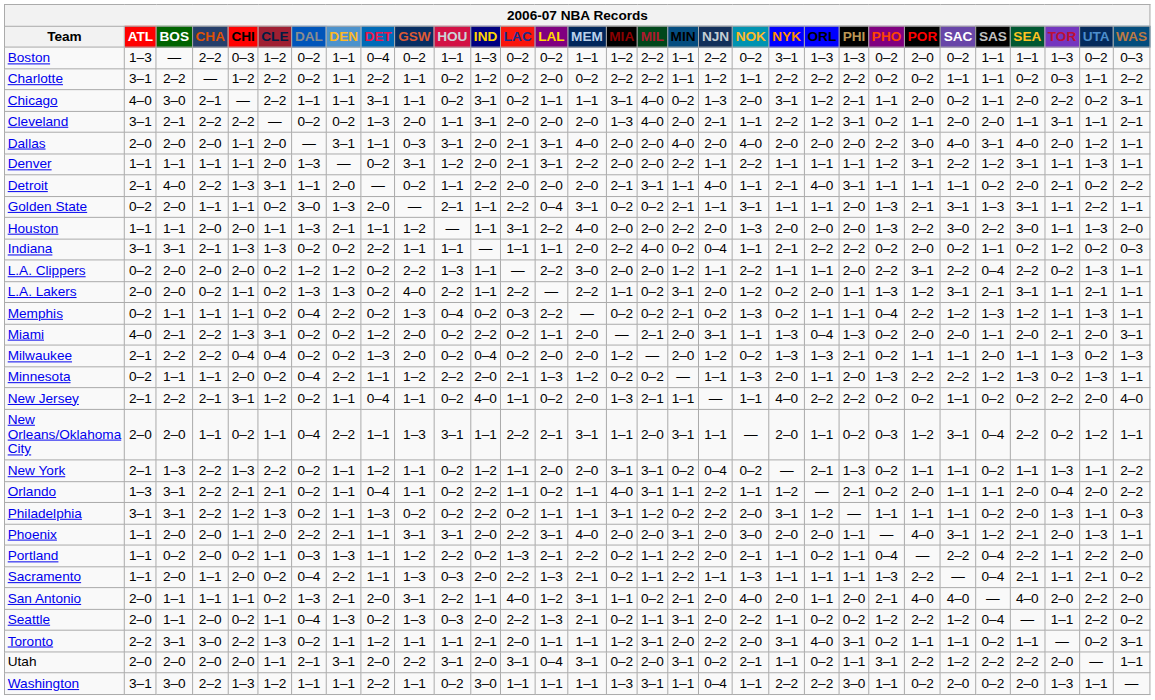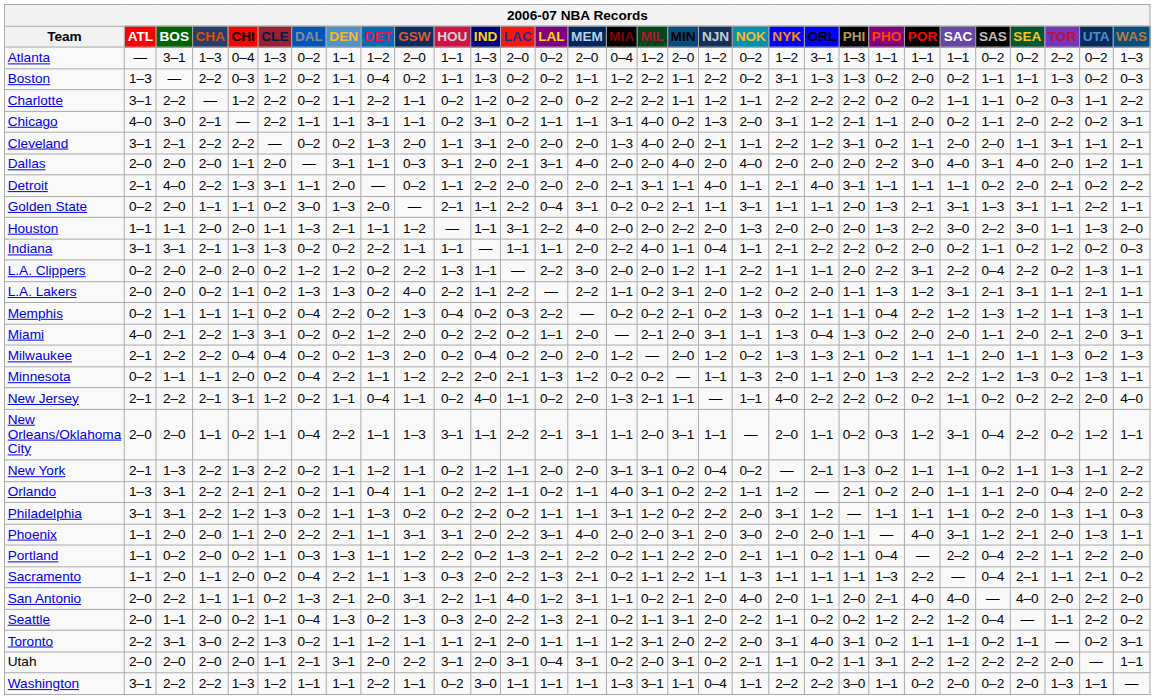 <table class="wikitable" style="font-size:86%; text-align:center;">
 <tr>
 <th colspan=31>2006-07 NBA Records</th>
 </tr>
 <tr>
 <th width=100>Team</th>
 <th style="background:#FF0000;color:#FFFFFF;width=35">ATL</th>
 <th style="background:#006400;color:#FFFFFF;width=35">BOS</th>
 <th style="background:#253E6A;color:#DF5106;width=35">CHA</th>
 <th style="background:#FF0000;color:#000000;width=35">CHI</th>
 <th style="background:#9F1F32;color:#001D43;width=35">CLE</th>
 <th style="background:#0055BA;color:#898D8F;width=35">DAL</th>
 <th style="background:#4C92CC;color:#FDB827;width=35">DEN</th>
 <th style="background:#006BB7;color:#ED164B;width=35">DET</th>
 <th style="background:#072E63;color:#DC5A34;width=35">GSW</th>
 <th style="background:#D31145;color:#CBD4D8;width=35">HOU</th>
 <th style="background:#000080;color:#FFD700;width=35">IND</th>
 <th style="background:#F9160D;color:#1A2E8B;width=35">LAC</th>
 <th style="background:#800080;color:#FFD700;width=35">LAL</th>
 <th style="background:#00265B;color:#BAD1EB;width=35">MEM</th>
 <th style="background:#000000;color:#8B0000;width=35">MIA</th>
 <th style="background:#00471B;color:#AC1A2F;width=35">MIL</th>
 <th style="background:#044D80;color:#000000;width=35">MIN</th>
 <th style="background:#12305B;color:#C4CED4;width=35">NJN</th>
 <th style="background:#0093B1;color:#FDB827;width=35">NOK</th>
 <th style="background:#0000FF;color:#FF8C00;width=35">NYK</th>
 <th style="background:#0000FF;color:#000000;width=35">ORL</th>
 <th style="background:#000000;color:#BB9754;width=35">PHI</th>
 <th style="background:#800080;color:#FF4500;width=35">PHO</th>
 <th style="background:#000000;color:#FF0000;width=35">POR</th>
 <th style="background:#6846A8;color:#FFFFFF;width=35">SAC</th>
 <th style="background:#000000;color:#C0C0C0;width=35">SAS</th>
 <th style="background:#005831;color:#FFC322;width=35">SEA</th>
 <th style="background:#7436BF;color:#BE0F34;width=35">TOR</th>
 <th style="background:#042A5C;color:#4C8ECC;width=35">UTA</th>
 <th style="background:#044D7D;color:#BC7A44;width=35">WAS</th>
+</tr>
+<tr>
+<td style="text-align:left;"><a href='#'>Atlanta</a></td>
+<td>—</td>
+<td>3–1</td>
+<td>1–3</td>
+<td>0–4</td>
+<td>1–3</td>
+<td>0–2</td>
+<td>1–1</td>
+<td>1–2</td>
+<td>2–0</td>
+<td>1–1</td>
+<td>1–3</td>
+<td>2–0</td>
+<td>0–2</td>
+<td>2–0</td>
+<td>0–4</td>
+<td>1–2</td>
+<td>2–0</td>
+<td>1–2</td>
+<td>0–2</td>
+<td>1–2</td>
+<td>3–1</td>
+<td>1–3</td>
+<td>1–1</td>
+<td>1–1</td>
+<td>1–1</td>
+<td>0–2</td>
+<td>0–2</td>
+<td>2–2</td>
+<td>0–2</td>
+<td>1–3</td>
 </tr>
 <tr>
 <td style="text-align:left;"><a href='#'>Boston</a></td>
 <td>1–3</td>
 <td>—</td>
 <td>2–2</td>
 <td>0–3</td>
 <td>1–2</td>
 <td>0–2</td>
 <td>1–1</td>
 <td>0–4</td>
 <td>0–2</td>
 <td>1–1</td>
 <td>1–3</td>
 <td>0–2</td>
 <td>0–2</td>
 <td>1–1</td>
 <td>1–2</td>
 <td>2–2</td>
 <td>1–1</td>
 <td>2–2</td>
 <td>0–2</td>
 <td>3–1</td>
 <td>1–3</td>
 <td>1–3</td>
 <td>0–2</td>
 <td>2–0</td>
 <td>0–2</td>
 <td>1–1</td>
 <td>1–1</td>
 <td>1–3</td>
 <td>0–2</td>
 <td>0–3</td>
 </tr>
 <tr>
 <td style="text-align:left;"><a href='#'>Charlotte</a></td>
 <td>3–1</td>
 <td>2–2</td>
 <td>—</td>
 <td>1–2</td>
 <td>2–2</td>
 <td>0–2</td>
 <td>1–1</td>
 <td>2–2</td>
 <td>1–1</td>
 <td>0–2</td>
 <td>1–2</td>
 <td>0–2</td>
 <td>2–0</td>
 <td>0–2</td>
 <td>2–2</td>
 <td>2–2</td>
 <td>1–1</td>
 <td>1–2</td>
 <td>1–1</td>
 <td>2–2</td>
 <td>2–2</td>
 <td>2–2</td>
 <td>0–2</td>
 <td>0–2</td>
 <td>1–1</td>
 <td>1–1</td>
 <td>0–2</td>
 <td>0–3</td>
 <td>1–1</td>
 <td>2–2</td>
 </tr>
 <tr>
 <td style="text-align:left;"><a href='#'>Chicago</a></td>
 <td>4–0</td>
 <td>3–0</td>
 <td>2–1</td>
 <td>—</td>
 <td>2–2</td>
 <td>1–1</td>
 <td>1–1</td>
 <td>3–1</td>
 <td>1–1</td>
 <td>0–2</td>
 <td>3–1</td>
 <td>0–2</td>
 <td>1–1</td>
 <td>1–1</td>
 <td>3–1</td>
 <td>4–0</td>
 <td>0–2</td>
 <td>1–3</td>
 <td>2–0</td>
 <td>3–1</td>
 <td>1–2</td>
 <td>2–1</td>
 <td>1–1</td>
 <td>2–0</td>
 <td>0–2</td>
 <td>1–1</td>
 <td>2–0</td>
 <td>2–2</td>
 <td>0–2</td>
 <td>3–1</td>
 </tr>
 <tr>
 <td style="text-align:left;"><a href='#'>Cleveland</a></td>
 <td>3–1</td>
 <td>2–1</td>
 <td>2–2</td>
 <td>2–2</td>
 <td>—</td>
 <td>0–2</td>
 <td>0–2</td>
 <td>1–3</td>
 <td>2–0</td>
 <td>1–1</td>
 <td>3–1</td>
 <td>2–0</td>
 <td>2–0</td>
 <td>2–0</td>
 <td>1–3</td>
 <td>4–0</td>
 <td>2–0</td>
 <td>2–1</td>
 <td>1–1</td>
 <td>2–2</td>
 <td>1–2</td>
 <td>3–1</td>
 <td>0–2</td>
 <td>1–1</td>
 <td>2–0</td>
 <td>2–0</td>
 <td>1–1</td>
 <td>3–1</td>
 <td>1–1</td>
 <td>2–1</td>
 </tr>
 <tr>
 <td style="text-align:left;"><a href='#'>Dallas</a></td>
 <td>2–0</td>
 <td>2–0</td>
 <td>2–0</td>
 <td>1–1</td>
 <td>2–0</td>
 <td>—</td>
 <td>3–1</td>
 <td>1–1</td>
 <td>0–3</td>
 <td>3–1</td>
 <td>2–0</td>
 <td>2–1</td>
 <td>3–1</td>
 <td>4–0</td>
 <td>2–0</td>
 <td>2–0</td>
 <td>4–0</td>
 <td>2–0</td>
 <td>4–0</td>
 <td>2–0</td>
 <td>2–0</td>
 <td>2–0</td>
 <td>2–2</td>
 <td>3–0</td>
 <td>4–0</td>
 <td>3–1</td>
 <td>4–0</td>
 <td>2–0</td>
 <td>1–2</td>
 <td>1–1</td>
 </tr>
 <tr>
-<td style="text-align:left;"><a href='#'>Denver</a></td>
-<td>1–1</td>
-<td>1–1</td>
-<td>1–1</td>
-<td>1–1</td>
-<td>2–0</td>
-<td>1–3</td>
-<td>—</td>
-<td>0–2</td>
-<td>3–1</td>
-<td>1–2</td>
-<td>2–0</td>
-<td>2–1</td>
-<td>3–1</td>
-<td>2–2</td>
-<td>2–0</td>
-<td>2–0</td>
-<td>2–2</td>
-<td>1–1</td>
-<td>2–2</td>
-<td>1–1</td>
-<td>1–1</td>
-<td>1–1</td>
-<td>1–2</td>
-<td>3–1</td>
-<td>2–2</td>
-<td>1–2</td>
-<td>3–1</td>
-<td>1–1</td>
-<td>1–3</td>
-<td>1–1</td>
-</tr>
-<tr>
 <td style="text-align:left;"><a href='#'>Detroit</a></td>
 <td>2–1</td>
 <td>4–0</td>
 <td>2–2</td>
 <td>1–3</td>
 <td>3–1</td>
 <td>1–1</td>
 <td>2–0</td>
 <td>—</td>
 <td>0–2</td>
 <td>1–1</td>
 <td>2–2</td>
 <td>2–0</td>
 <td>2–0</td>
 <td>2–0</td>
 <td>2–1</td>
 <td>3–1</td>
 <td>1–1</td>
 <td>4–0</td>
 <td>1–1</td>
 <td>2–1</td>
 <td>4–0</td>
 <td>3–1</td>
 <td>1–1</td>
 <td>1–1</td>
 <td>1–1</td>
 <td>0–2</td>
 <td>2–0</td>
 <td>2–1</td>
 <td>0–2</td>
 <td>2–2</td>
 </tr>
 <tr>
 <td style="text-align:left;"><a href='#'>Golden State</a></td>
 <td>0–2</td>
 <td>2–0</td>
 <td>1–1</td>
 <td>1–1</td>
 <td>0–2</td>
 <td>3–0</td>
 <td>1–3</td>
 <td>2–0</td>
 <td>—</td>
 <td>2–1</td>
 <td>1–1</td>
 <td>2–2</td>
 <td>0–4</td>
 <td>3–1</td>
 <td>0–2</td>
 <td>0–2</td>
 <td>2–1</td>
 <td>1–1</td>
 <td>3–1</td>
 <td>1–1</td>
 <td>1–1</td>
 <td>2–0</td>
 <td>1–3</td>
 <td>2–1</td>
 <td>3–1</td>
 <td>1–3</td>
 <td>3–1</td>
 <td>1–1</td>
 <td>2–2</td>
 <td>1–1</td>
 </tr>
 <tr>
 <td style="text-align:left;"><a href='#'>Houston</a></td>
 <td>1–1</td>
 <td>1–1</td>
 <td>2–0</td>
 <td>2–0</td>
 <td>1–1</td>
 <td>1–3</td>
 <td>2–1</td>
 <td>1–1</td>
 <td>1–2</td>
 <td>—</td>
 <td>1–1</td>
 <td>3–1</td>
 <td>2–2</td>
 <td>4–0</td>
 <td>2–0</td>
 <td>2–0</td>
 <td>2–2</td>
 <td>2–0</td>
 <td>1–3</td>
 <td>2–0</td>
 <td>2–0</td>
 <td>2–0</td>
 <td>1–3</td>
 <td>2–2</td>
 <td>3–0</td>
 <td>2–2</td>
 <td>3–0</td>
 <td>1–1</td>
 <td>1–3</td>
 <td>2–0</td>
 </tr>
 <tr>
 <td style="text-align:left;"><a href='#'>Indiana</a></td>
 <td>3–1</td>
 <td>3–1</td>
 <td>2–1</td>
 <td>1–3</td>
 <td>1–3</td>
 <td>0–2</td>
 <td>0–2</td>
 <td>2–2</td>
 <td>1–1</td>
 <td>1–1</td>
 <td>—</td>
 <td>1–1</td>
 <td>1–1</td>
 <td>2–0</td>
 <td>2–2</td>
 <td>4–0</td>
-<td>0–2</td>
+<td>1–1</td>
 <td>0–4</td>
 <td>1–1</td>
 <td>2–1</td>
 <td>2–2</td>
 <td>2–2</td>
 <td>0–2</td>
 <td>2–0</td>
 <td>0–2</td>
 <td>1–1</td>
 <td>0–2</td>
 <td>1–2</td>
 <td>0–2</td>
 <td>0–3</td>
 </tr>
 <tr>
 <td style="text-align:left;"><a href='#'>L.A. Clippers</a></td>
 <td>0–2</td>
 <td>2–0</td>
 <td>2–0</td>
 <td>2–0</td>
 <td>0–2</td>
 <td>1–2</td>
 <td>1–2</td>
 <td>0–2</td>
 <td>2–2</td>
 <td>1–3</td>
 <td>1–1</td>
 <td>—</td>
 <td>2–2</td>
 <td>3–0</td>
 <td>2–0</td>
 <td>2–0</td>
 <td>1–2</td>
 <td>1–1</td>
 <td>2–2</td>
 <td>1–1</td>
 <td>1–1</td>
 <td>2–0</td>
 <td>2–2</td>
 <td>3–1</td>
 <td>2–2</td>
 <td>0–4</td>
 <td>2–2</td>
 <td>0–2</td>
 <td>1–3</td>
 <td>1–1</td>
 </tr>
 <tr>
 <td style="text-align:left;"><a href='#'>L.A. Lakers</a></td>
 <td>2–0</td>
 <td>2–0</td>
 <td>0–2</td>
 <td>1–1</td>
 <td>0–2</td>
 <td>1–3</td>
 <td>1–3</td>
 <td>0–2</td>
 <td>4–0</td>
 <td>2–2</td>
 <td>1–1</td>
 <td>2–2</td>
 <td>—</td>
 <td>2–2</td>
 <td>1–1</td>
 <td>0–2</td>
 <td>3–1</td>
 <td>2–0</td>
 <td>1–2</td>
 <td>0–2</td>
 <td>2–0</td>
 <td>1–1</td>
 <td>1–3</td>
 <td>1–2</td>
 <td>3–1</td>
 <td>2–1</td>
 <td>3–1</td>
 <td>1–1</td>
 <td>2–1</td>
 <td>1–1</td>
 </tr>
 <tr>
 <td style="text-align:left;"><a href='#'>Memphis</a></td>
 <td>0–2</td>
 <td>1–1</td>
 <td>1–1</td>
 <td>1–1</td>
 <td>0–2</td>
 <td>0–4</td>
 <td>2–2</td>
 <td>0–2</td>
 <td>1–3</td>
 <td>0–4</td>
 <td>0–2</td>
 <td>0–3</td>
 <td>2–2</td>
 <td>—</td>
 <td>0–2</td>
 <td>0–2</td>
 <td>2–1</td>
 <td>0–2</td>
 <td>1–3</td>
 <td>0–2</td>
 <td>1–1</td>
 <td>1–1</td>
 <td>0–4</td>
 <td>2–2</td>
 <td>1–2</td>
 <td>1–3</td>
 <td>1–2</td>
 <td>1–1</td>
 <td>1–3</td>
 <td>1–1</td>
 </tr>
 <tr>
 <td style="text-align:left;"><a href='#'>Miami</a></td>
 <td>4–0</td>
 <td>2–1</td>
 <td>2–2</td>
 <td>1–3</td>
 <td>3–1</td>
 <td>0–2</td>
 <td>0–2</td>
 <td>1–2</td>
 <td>2–0</td>
 <td>0–2</td>
 <td>2–2</td>
 <td>0–2</td>
 <td>1–1</td>
 <td>2–0</td>
 <td>—</td>
 <td>2–1</td>
 <td>2–0</td>
 <td>3–1</td>
 <td>1–1</td>
 <td>1–3</td>
 <td>0–4</td>
 <td>1–3</td>
 <td>0–2</td>
 <td>2–0</td>
 <td>2–0</td>
 <td>1–1</td>
 <td>2–0</td>
 <td>2–1</td>
 <td>2–0</td>
 <td>3–1</td>
 </tr>
 <tr>
 <td style="text-align:left;"><a href='#'>Milwaukee</a></td>
 <td>2–1</td>
 <td>2–2</td>
 <td>2–2</td>
 <td>0–4</td>
 <td>0–4</td>
 <td>0–2</td>
 <td>0–2</td>
 <td>1–3</td>
 <td>2–0</td>
 <td>0–2</td>
 <td>0–4</td>
 <td>0–2</td>
 <td>2–0</td>
 <td>2–0</td>
 <td>1–2</td>
 <td>—</td>
 <td>2–0</td>
 <td>1–2</td>
 <td>0–2</td>
 <td>1–3</td>
 <td>1–3</td>
 <td>2–1</td>
 <td>0–2</td>
 <td>1–1</td>
 <td>1–1</td>
 <td>2–0</td>
 <td>1–1</td>
 <td>1–3</td>
 <td>0–2</td>
 <td>1–3</td>
 </tr>
 <tr>
 <td style="text-align:left;"><a href='#'>Minnesota</a></td>
 <td>0–2</td>
 <td>1–1</td>
 <td>1–1</td>
 <td>2–0</td>
 <td>0–2</td>
 <td>0–4</td>
 <td>2–2</td>
 <td>1–1</td>
 <td>1–2</td>
 <td>2–2</td>
 <td>2–0</td>
 <td>2–1</td>
 <td>1–3</td>
 <td>1–2</td>
 <td>0–2</td>
 <td>0–2</td>
 <td>—</td>
 <td>1–1</td>
 <td>1–3</td>
 <td>2–0</td>
 <td>1–1</td>
 <td>2–0</td>
 <td>1–3</td>
 <td>2–2</td>
 <td>2–2</td>
 <td>1–2</td>
 <td>1–3</td>
 <td>0–2</td>
 <td>1–3</td>
 <td>1–1</td>
 </tr>
 <tr>
 <td style="text-align:left;"><a href='#'>New Jersey</a></td>
 <td>2–1</td>
 <td>2–2</td>
 <td>2–1</td>
 <td>3–1</td>
 <td>1–2</td>
 <td>0–2</td>
 <td>1–1</td>
 <td>0–4</td>
 <td>1–1</td>
 <td>0–2</td>
 <td>4–0</td>
 <td>1–1</td>
 <td>0–2</td>
 <td>2–0</td>
 <td>1–3</td>
 <td>2–1</td>
 <td>1–1</td>
 <td>—</td>
 <td>1–1</td>
 <td>4–0</td>
 <td>2–2</td>
 <td>2–2</td>
 <td>0–2</td>
 <td>0–2</td>
 <td>1–1</td>
 <td>0–2</td>
 <td>0–2</td>
 <td>2–2</td>
 <td>2–0</td>
 <td>4–0</td>
 </tr>
 <tr>
 <td style="text-align:left;"><a href='#'>New Orleans/Oklahoma City</a></td>
 <td>2–0</td>
 <td>2–0</td>
 <td>1–1</td>
 <td>0–2</td>
 <td>1–1</td>
 <td>0–4</td>
 <td>2–2</td>
 <td>1–1</td>
 <td>1–3</td>
 <td>3–1</td>
 <td>1–1</td>
 <td>2–2</td>
 <td>2–1</td>
 <td>3–1</td>
 <td>1–1</td>
 <td>2–0</td>
 <td>3–1</td>
 <td>1–1</td>
 <td>—</td>
 <td>2–0</td>
 <td>1–1</td>
 <td>0–2</td>
 <td>0–3</td>
 <td>1–2</td>
 <td>3–1</td>
 <td>0–4</td>
 <td>2–2</td>
 <td>0–2</td>
 <td>1–2</td>
 <td>1–1</td>
 </tr>
 <tr>
 <td style="text-align:left;"><a href='#'>New York</a></td>
 <td>2–1</td>
 <td>1–3</td>
 <td>2–2</td>
 <td>1–3</td>
 <td>2–2</td>
 <td>0–2</td>
 <td>1–1</td>
 <td>1–2</td>
 <td>1–1</td>
 <td>0–2</td>
 <td>1–2</td>
 <td>1–1</td>
 <td>2–0</td>
 <td>2–0</td>
 <td>3–1</td>
 <td>3–1</td>
 <td>0–2</td>
 <td>0–4</td>
 <td>0–2</td>
 <td>—</td>
 <td>2–1</td>
 <td>1–3</td>
 <td>0–2</td>
 <td>1–1</td>
 <td>1–1</td>
 <td>0–2</td>
 <td>1–1</td>
 <td>1–3</td>
 <td>1–1</td>
 <td>2–2</td>
 </tr>
 <tr>
 <td style="text-align:left;"><a href='#'>Orlando</a></td>
 <td>1–3</td>
 <td>3–1</td>
 <td>2–2</td>
 <td>2–1</td>
 <td>2–1</td>
 <td>0–2</td>
 <td>1–1</td>
 <td>0–4</td>
 <td>1–1</td>
 <td>0–2</td>
 <td>2–2</td>
 <td>1–1</td>
 <td>0–2</td>
 <td>1–1</td>
 <td>4–0</td>
 <td>3–1</td>
-<td>1–1</td>
+<td>0–2</td>
 <td>2–2</td>
 <td>1–1</td>
 <td>1–2</td>
 <td>—</td>
 <td>2–1</td>
 <td>0–2</td>
 <td>2–0</td>
 <td>1–1</td>
 <td>1–1</td>
 <td>2–0</td>
 <td>0–4</td>
 <td>2–0</td>
 <td>2–2</td>
 </tr>
 <tr>
 <td style="text-align:left;"><a href='#'>Philadelphia</a></td>
 <td>3–1</td>
 <td>3–1</td>
 <td>2–2</td>
 <td>1–2</td>
 <td>1–3</td>
 <td>0–2</td>
 <td>1–1</td>
 <td>1–3</td>
 <td>0–2</td>
 <td>0–2</td>
 <td>2–2</td>
 <td>0–2</td>
 <td>1–1</td>
 <td>1–1</td>
 <td>3–1</td>
 <td>1–2</td>
 <td>0–2</td>
 <td>2–2</td>
 <td>2–0</td>
 <td>3–1</td>
 <td>1–2</td>
 <td>—</td>
 <td>1–1</td>
 <td>1–1</td>
 <td>1–1</td>
 <td>0–2</td>
 <td>2–0</td>
 <td>1–3</td>
 <td>1–1</td>
 <td>0–3</td>
 </tr>
 <tr>
 <td style="text-align:left;"><a href='#'>Phoenix</a></td>
 <td>1–1</td>
 <td>2–0</td>
 <td>2–0</td>
 <td>1–1</td>
 <td>2–0</td>
 <td>2–2</td>
 <td>2–1</td>
 <td>1–1</td>
 <td>3–1</td>
 <td>3–1</td>
 <td>2–0</td>
 <td>2–2</td>
 <td>3–1</td>
 <td>4–0</td>
 <td>2–0</td>
 <td>2–0</td>
 <td>3–1</td>
 <td>2–0</td>
 <td>3–0</td>
 <td>2–0</td>
 <td>2–0</td>
 <td>1–1</td>
 <td>—</td>
 <td>4–0</td>
 <td>3–1</td>
 <td>1–2</td>
 <td>2–1</td>
 <td>2–0</td>
 <td>1–3</td>
 <td>1–1</td>
 </tr>
 <tr>
 <td style="text-align:left;"><a href='#'>Portland</a></td>
 <td>1–1</td>
 <td>0–2</td>
 <td>2–0</td>
 <td>0–2</td>
 <td>1–1</td>
 <td>0–3</td>
 <td>1–3</td>
 <td>1–1</td>
 <td>1–2</td>
 <td>2–2</td>
 <td>0–2</td>
 <td>1–3</td>
 <td>2–1</td>
 <td>2–2</td>
 <td>0–2</td>
 <td>1–1</td>
 <td>2–2</td>
 <td>2–0</td>
 <td>2–1</td>
 <td>1–1</td>
 <td>0–2</td>
 <td>1–1</td>
 <td>0–4</td>
 <td>—</td>
 <td>2–2</td>
 <td>0–4</td>
 <td>2–2</td>
 <td>1–1</td>
 <td>2–2</td>
 <td>2–0</td>
 </tr>
 <tr>
 <td style="text-align:left;"><a href='#'>Sacramento</a></td>
 <td>1–1</td>
 <td>2–0</td>
 <td>1–1</td>
 <td>2–0</td>
 <td>0–2</td>
 <td>0–4</td>
 <td>2–2</td>
 <td>1–1</td>
 <td>1–3</td>
 <td>0–3</td>
 <td>2–0</td>
 <td>2–2</td>
 <td>1–3</td>
 <td>2–1</td>
 <td>0–2</td>
 <td>1–1</td>
 <td>2–2</td>
 <td>1–1</td>
 <td>1–3</td>
 <td>1–1</td>
 <td>1–1</td>
 <td>1–1</td>
 <td>1–3</td>
 <td>2–2</td>
 <td>—</td>
 <td>0–4</td>
 <td>2–1</td>
 <td>1–1</td>
 <td>2–1</td>
 <td>0–2</td>
 </tr>
 <tr>
 <td style="text-align:left;"><a href='#'>San Antonio</a></td>
 <td>2–0</td>
-<td>1–1</td>
+<td>2–2</td>
 <td>1–1</td>
 <td>1–1</td>
 <td>0–2</td>
 <td>1–3</td>
 <td>2–1</td>
 <td>2–0</td>
 <td>3–1</td>
 <td>2–2</td>
 <td>1–1</td>
 <td>4–0</td>
 <td>1–2</td>
 <td>3–1</td>
 <td>1–1</td>
 <td>0–2</td>
 <td>2–1</td>
 <td>2–0</td>
 <td>4–0</td>
 <td>2–0</td>
 <td>1–1</td>
 <td>2–0</td>
 <td>2–1</td>
 <td>4–0</td>
 <td>4–0</td>
 <td>—</td>
 <td>4–0</td>
 <td>2–0</td>
 <td>2–2</td>
 <td>2–0</td>
 </tr>
 <tr>
 <td style="text-align:left;"><a href='#'>Seattle</a></td>
 <td>2–0</td>
 <td>1–1</td>
 <td>2–0</td>
 <td>0–2</td>
 <td>1–1</td>
 <td>0–4</td>
 <td>1–3</td>
 <td>0–2</td>
 <td>1–3</td>
 <td>0–3</td>
 <td>2–0</td>
 <td>2–2</td>
 <td>1–3</td>
 <td>2–1</td>
 <td>0–2</td>
 <td>1–1</td>
 <td>3–1</td>
 <td>2–0</td>
 <td>2–2</td>
 <td>1–1</td>
 <td>0–2</td>
 <td>0–2</td>
 <td>1–2</td>
 <td>2–2</td>
 <td>1–2</td>
 <td>0–4</td>
 <td>—</td>
 <td>1–1</td>
 <td>2–2</td>
 <td>0–2</td>
 </tr>
 <tr>
 <td style="text-align:left;"><a href='#'>Toronto</a></td>
 <td>2–2</td>
 <td>3–1</td>
 <td>3–0</td>
 <td>2–2</td>
 <td>1–3</td>
 <td>0–2</td>
 <td>1–1</td>
 <td>1–2</td>
 <td>1–1</td>
 <td>1–1</td>
 <td>2–1</td>
 <td>2–0</td>
 <td>1–1</td>
 <td>1–1</td>
 <td>1–2</td>
 <td>3–1</td>
 <td>2–0</td>
 <td>2–2</td>
 <td>2–0</td>
 <td>3–1</td>
 <td>4–0</td>
 <td>3–1</td>
 <td>0–2</td>
 <td>1–1</td>
 <td>1–1</td>
 <td>0–2</td>
 <td>1–1</td>
 <td>—</td>
 <td>0–2</td>
 <td>3–1</td>
 </tr>
 <tr>
 <td style="text-align:left;">Utah</td>
 <td>2–0</td>
 <td>2–0</td>
 <td>2–0</td>
 <td>2–0</td>
 <td>1–1</td>
 <td>2–1</td>
 <td>3–1</td>
 <td>2–0</td>
 <td>2–2</td>
 <td>3–1</td>
 <td>2–0</td>
 <td>3–1</td>
 <td>0–4</td>
 <td>3–1</td>
 <td>0–2</td>
 <td>2–0</td>
 <td>3–1</td>
 <td>0–2</td>
 <td>2–1</td>
 <td>1–1</td>
 <td>0–2</td>
 <td>1–1</td>
 <td>3–1</td>
 <td>2–2</td>
 <td>1–2</td>
 <td>2–2</td>
 <td>2–2</td>
 <td>2–0</td>
 <td>—</td>
 <td>1–1</td>
 </tr>
 <tr>
 <td style="text-align:left;"><a href='#'>Washington</a></td>
 <td>3–1</td>
-<td>3–0</td>
+<td>2–2</td>
 <td>2–2</td>
 <td>1–3</td>
 <td>1–2</td>
 <td>1–1</td>
 <td>1–1</td>
 <td>2–2</td>
 <td>1–1</td>
 <td>0–2</td>
 <td>3–0</td>
 <td>1–1</td>
 <td>1–1</td>
 <td>1–1</td>
 <td>1–3</td>
 <td>3–1</td>
 <td>1–1</td>
 <td>0–4</td>
 <td>1–1</td>
 <td>2–2</td>
 <td>2–2</td>
 <td>3–0</td>
 <td>1–1</td>
 <td>0–2</td>
 <td>2–0</td>
 <td>0–2</td>
 <td>2–0</td>
 <td>1–3</td>
 <td>1–1</td>
 <td>—</td>
 </tr>
 </table>
